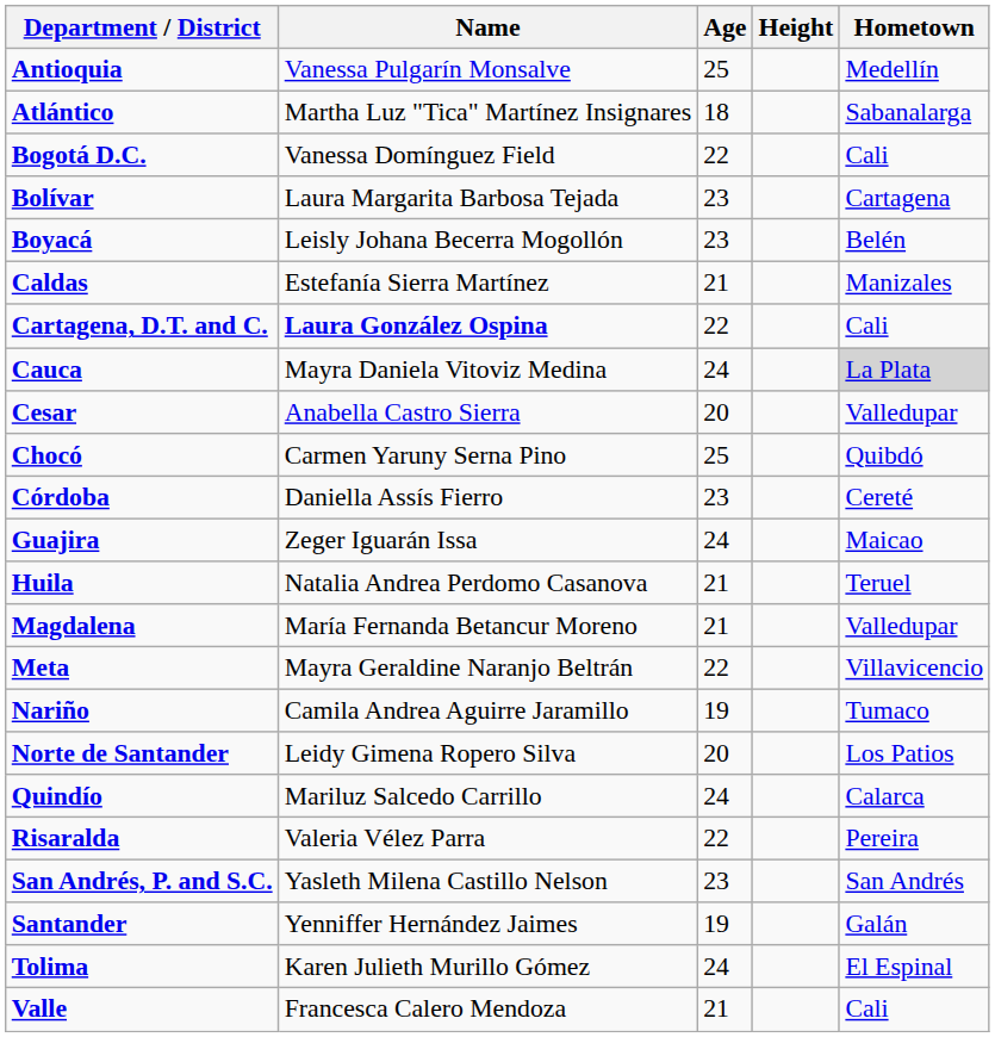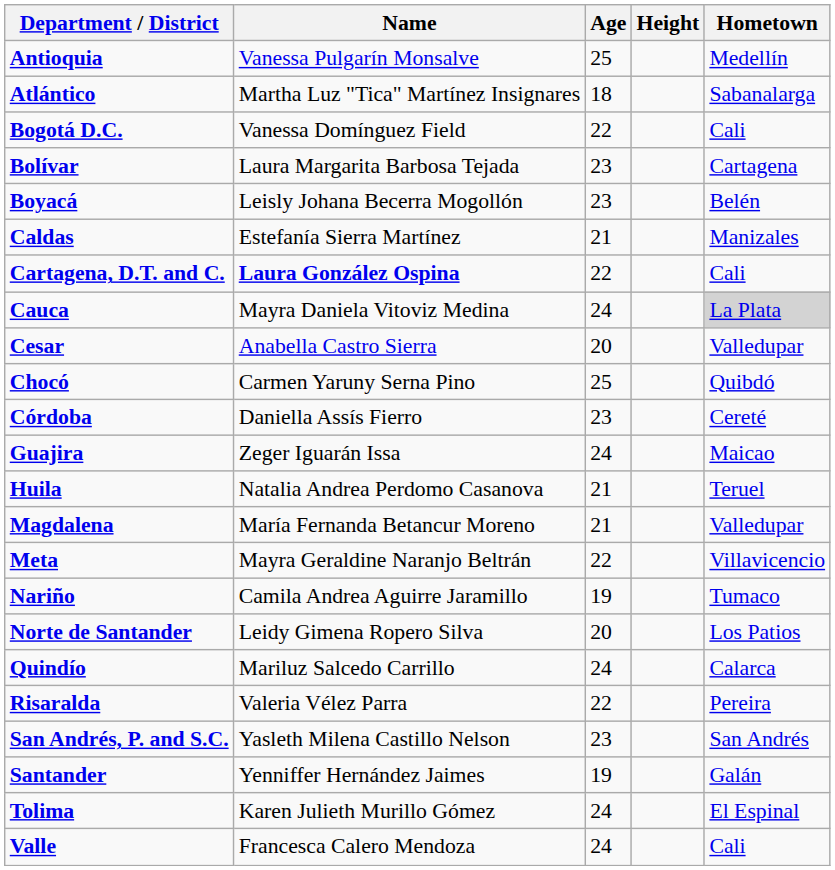 <table class="sortable wikitable" style="font-size:95%;">
 <tr bgcolor="#FFFFFF">
 <th><a href='#'>Department</a> / <a href='#'>District</a></th>
 <th>Name</th>
 <th>Age</th>
 <th>Height</th>
 <th>Hometown</th>
 </tr>
 <tr>
 <td><strong> <a href='#'>Antioquia</a></strong></td>
 <td><a href='#'>Vanessa Pulgarín Monsalve</a></td>
 <td>25</td>
 <td></td>
 <td><a href='#'>Medellín</a></td>
 </tr>
 <tr>
 <td><strong> <a href='#'>Atlántico</a></strong></td>
 <td>Martha Luz "Tica" Martínez Insignares</td>
 <td>18</td>
 <td></td>
 <td><a href='#'>Sabanalarga</a></td>
 </tr>
 <tr>
 <td><strong> <a href='#'>Bogotá D.C.</a></strong></td>
 <td>Vanessa Domínguez Field</td>
 <td>22</td>
 <td></td>
 <td><a href='#'>Cali</a></td>
 </tr>
 <tr>
 <td><strong> <a href='#'>Bolívar</a></strong></td>
 <td>Laura Margarita Barbosa Tejada</td>
 <td>23</td>
 <td></td>
 <td><a href='#'>Cartagena</a></td>
 </tr>
 <tr>
 <td><strong> <a href='#'>Boyacá</a></strong></td>
 <td>Leisly Johana Becerra Mogollón</td>
 <td>23</td>
 <td></td>
 <td><a href='#'>Belén</a></td>
 </tr>
 <tr>
 <td><strong> <a href='#'>Caldas</a></strong></td>
 <td>Estefanía Sierra Martínez</td>
 <td>21</td>
 <td></td>
 <td><a href='#'>Manizales</a></td>
 </tr>
 <tr>
 <td><strong> <a href='#'>Cartagena, D.T. and C.</a></strong></td>
 <td><a href='#'><strong>Laura González Ospina</strong></a></td>
 <td>22</td>
 <td></td>
 <td><a href='#'>Cali</a></td>
 </tr>
 <tr>
 <td><strong> <a href='#'>Cauca</a></strong></td>
 <td>Mayra Daniela Vitoviz Medina</td>
 <td>24</td>
 <td></td>
 <td style="background: lightgrey;"><a href='#'>La Plata</a></td>
 </tr>
 <tr>
 <td><strong> <a href='#'>Cesar</a></strong></td>
 <td><a href='#'>Anabella Castro Sierra</a></td>
 <td>20</td>
 <td></td>
 <td><a href='#'>Valledupar</a></td>
 </tr>
 <tr>
 <td><strong> <a href='#'>Chocó</a></strong></td>
 <td>Carmen Yaruny Serna Pino</td>
 <td>25</td>
 <td></td>
 <td><a href='#'>Quibdó</a></td>
 </tr>
 <tr>
 <td><strong> <a href='#'>Córdoba</a></strong></td>
 <td>Daniella Assís Fierro</td>
 <td>23</td>
 <td></td>
 <td><a href='#'>Cereté</a></td>
 </tr>
 <tr>
 <td><strong> <a href='#'>Guajira</a></strong></td>
 <td>Zeger Iguarán Issa<strong></strong></td>
 <td>24</td>
 <td></td>
 <td><a href='#'>Maicao</a></td>
 </tr>
 <tr>
 <td><strong> <a href='#'>Huila</a></strong></td>
 <td>Natalia Andrea Perdomo Casanova</td>
 <td>21</td>
 <td></td>
 <td><a href='#'>Teruel</a></td>
 </tr>
 <tr>
 <td><strong> <a href='#'>Magdalena</a></strong></td>
 <td>María Fernanda Betancur Moreno</td>
 <td>21</td>
 <td></td>
 <td><a href='#'>Valledupar</a></td>
 </tr>
 <tr>
 <td><strong> <a href='#'>Meta</a></strong></td>
 <td>Mayra Geraldine Naranjo Beltrán</td>
 <td>22</td>
 <td></td>
 <td><a href='#'>Villavicencio</a></td>
 </tr>
 <tr>
 <td><strong> <a href='#'>Nariño</a></strong></td>
 <td>Camila Andrea Aguirre Jaramillo</td>
 <td>19</td>
 <td></td>
 <td><a href='#'>Tumaco</a></td>
 </tr>
 <tr>
 <td><strong> <a href='#'>Norte de Santander</a></strong></td>
 <td>Leidy Gimena Ropero Silva</td>
 <td>20</td>
 <td></td>
 <td><a href='#'>Los Patios</a></td>
 </tr>
 <tr>
 <td><strong> <a href='#'>Quindío</a></strong></td>
 <td>Mariluz Salcedo Carrillo</td>
 <td>24</td>
 <td></td>
 <td><a href='#'>Calarca</a></td>
 </tr>
 <tr>
 <td><strong> <a href='#'>Risaralda</a></strong></td>
 <td>Valeria Vélez Parra</td>
 <td>22</td>
 <td></td>
 <td><a href='#'>Pereira</a></td>
 </tr>
 <tr>
 <td><strong> <a href='#'>San Andrés, P. and S.C.</a></strong></td>
 <td>Yasleth Milena Castillo Nelson</td>
 <td>23</td>
 <td></td>
 <td><a href='#'>San Andrés</a></td>
 </tr>
 <tr>
 <td> <strong><a href='#'>Santander</a></strong></td>
 <td>Yenniffer Hernández Jaimes</td>
 <td>19</td>
 <td></td>
 <td><a href='#'>Galán</a></td>
 </tr>
 <tr>
 <td><strong> <a href='#'>Tolima</a></strong></td>
 <td>Karen Julieth Murillo Gómez</td>
 <td>24</td>
 <td></td>
 <td><a href='#'>El Espinal</a></td>
 </tr>
 <tr>
 <td><strong> <a href='#'>Valle</a></strong></td>
 <td>Francesca Calero Mendoza</td>
-<td>21</td>
+<td>24</td>
 <td></td>
 <td><a href='#'>Cali</a></td>
 </tr>
 </table>
